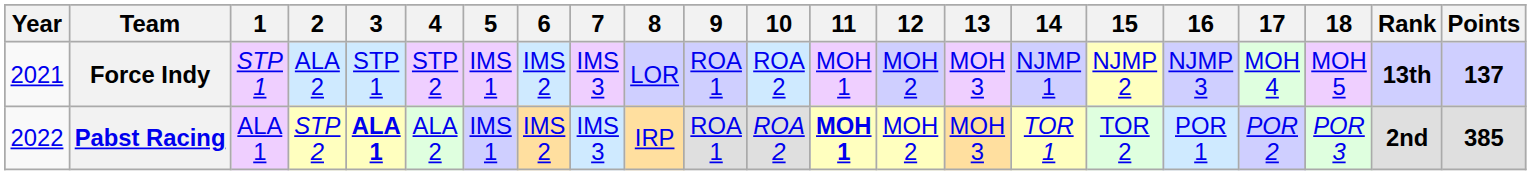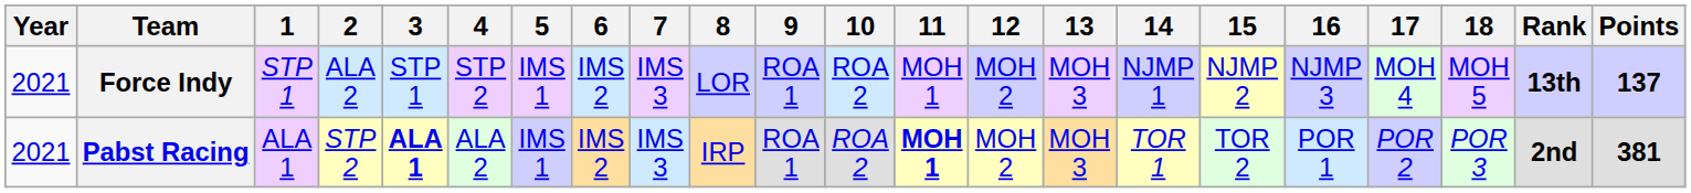 <table class="wikitable" style="text-align:center; font-size:85%">
 <tr>
 <th>Year</th>
 <th>Team</th>
 <th>1</th>
 <th>2</th>
 <th>3</th>
 <th>4</th>
 <th>5</th>
 <th>6</th>
 <th>7</th>
 <th>8</th>
 <th>9</th>
 <th>10</th>
 <th>11</th>
 <th>12</th>
 <th>13</th>
 <th>14</th>
 <th>15</th>
 <th>16</th>
 <th>17</th>
 <th>18</th>
 <th>Rank</th>
 <th>Points</th>
 </tr>
 <tr>
 <td><a href='#'>2021</a></td>
 <th nowrap>Force Indy</th>
 <td style="background:#EFCFFF;"><em><a href='#'>STP<br>1</a></em><br></td>
 <td style="background:#CFEAFF;"><a href='#'>ALA<br>2</a><br></td>
 <td style="background:#CFEAFF;"><a href='#'>STP<br>1</a><br></td>
 <td style="background:#EFCFFF;"><a href='#'>STP<br>2</a><br></td>
 <td style="background:#EFCFFF;"><a href='#'>IMS<br>1</a><br></td>
 <td style="background:#CFEAFF;"><a href='#'>IMS<br>2</a><br></td>
 <td style="background:#EFCFFF;"><a href='#'>IMS<br>3</a><br></td>
 <td style="background:#CFCFFF;"><a href='#'>LOR</a><br></td>
 <td style="background:#CFCFFF;"><a href='#'>ROA<br>1</a><br></td>
 <td style="background:#CFEAFF;"><a href='#'>ROA<br>2</a><br></td>
 <td style="background:#EFCFFF;"><a href='#'>MOH<br>1</a><br></td>
 <td style="background:#CFCFFF;"><a href='#'>MOH<br>2</a><br></td>
 <td style="background:#EFCFFF;"><a href='#'>MOH<br>3</a><br></td>
 <td style="background:#CFCFFF;"><a href='#'>NJMP<br>1</a><br></td>
 <td style="background:#FFFFBF;"><a href='#'>NJMP<br>2</a><br></td>
 <td style="background:#CFCFFF;"><a href='#'>NJMP<br>3</a><br></td>
 <td style="background:#DFFFDF;"><a href='#'>MOH<br>4</a><br></td>
 <td style="background:#EFCFFF;"><a href='#'>MOH<br>5</a><br></td>
 <th style="background:#CFCFFF;">13th</th>
 <th style="background:#CFCFFF;">137</th>
 </tr>
 <tr>
-<td><a href='#'>2022</a></td>
+<td><a href='#'>2021</a></td>
 <th nowrap><a href='#'>Pabst Racing</a></th>
 <td style="background:#EFCFFF;"><a href='#'>ALA<br>1</a><br></td>
 <td style="background:#FFFFBF;"><em><a href='#'>STP<br>2</a></em><br></td>
 <td style="background:#FFFFBF;"><strong><a href='#'>ALA<br>1</a></strong><br></td>
 <td style="background:#DFFFDF;"><a href='#'>ALA<br>2</a><br></td>
 <td style="background:#CFCFFF;"><a href='#'>IMS<br>1</a><br></td>
 <td style="background:#FFDF9F;"><a href='#'>IMS<br>2</a><br></td>
 <td style="background:#CFEAFF;"><a href='#'>IMS<br>3</a><br></td>
 <td style="background:#FFDF9F;"><a href='#'>IRP</a><br></td>
 <td style="background:#DFDFDF;"><a href='#'>ROA<br>1</a><br></td>
 <td style="background:#DFDFDF;"><em><a href='#'>ROA<br>2</a></em><br></td>
 <td style="background:#FFFFBF;"><strong><a href='#'>MOH<br>1</a></strong><br></td>
 <td style="background:#FFFFBF;"><a href='#'>MOH<br>2</a><br></td>
 <td style="background:#FFDF9F;"><a href='#'>MOH<br>3</a><br></td>
 <td style="background:#FFFFBF;"><em><a href='#'>TOR<br>1</a></em><br></td>
 <td style="background:#DFFFDF;"><a href='#'>TOR<br>2</a><br></td>
 <td style="background:#CFEAFF;"><a href='#'>POR<br>1</a><br></td>
 <td style="background:#CFCFFF;"><em><a href='#'>POR<br>2</a></em><br></td>
 <td style="background:#DFFFDF;"><em><a href='#'>POR<br>3</a></em><br></td>
 <th style="background:#DFDFDF;">2nd</th>
-<th style="background:#DFDFDF;">385</th>
+<th style="background:#DFDFDF;">381</th>
 </tr>
 </table>
